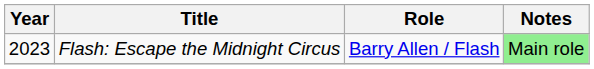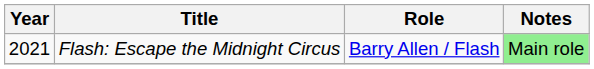 <table class="wikitable sortable">
 <tr>
 <th>Year</th>
 <th>Title</th>
 <th>Role</th>
 <th class="unsortable">Notes</th>
 </tr>
 <tr>
-<td>2023</td>
+<td>2021</td>
 <td><em>Flash: Escape the Midnight Circus</em></td>
 <td><a href='#'>Barry Allen / Flash</a></td>
 <td style="background: lightgreen;">Main role</td>
 </tr>
 <tr>
 </tr>
 </table>
